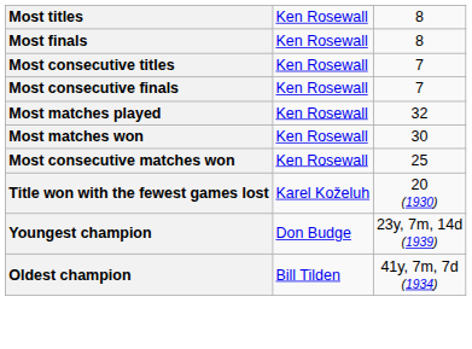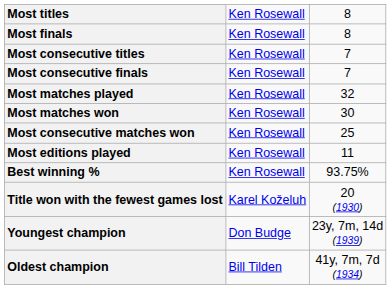 <table class=wikitable>
 <tr>
 <th style="text-align:left;">Most titles</th>
 <td> <a href='#'>Ken Rosewall</a></td>
 <td style="text-align:center;">8</td>
 </tr>
 <tr>
 <th style="text-align:left;">Most finals</th>
 <td> <a href='#'>Ken Rosewall</a></td>
 <td style="text-align:center;">8</td>
 </tr>
 <tr>
 <th style="text-align:left;">Most consecutive titles</th>
 <td> <a href='#'>Ken Rosewall</a><br></td>
 <td style="text-align:center;">7</td>
 </tr>
 <tr>
 <th style="text-align:left;">Most consecutive finals</th>
 <td> <a href='#'>Ken Rosewall</a><br></td>
 <td style="text-align:center;">7</td>
 </tr>
 <tr>
 <th style="text-align:left;">Most matches played</th>
 <td> <a href='#'>Ken Rosewall</a></td>
 <td style="text-align:center;">32</td>
 </tr>
 <tr>
 <th style="text-align:left;">Most matches won</th>
 <td> <a href='#'>Ken Rosewall</a></td>
 <td style="text-align:center;">30</td>
 </tr>
 <tr>
 <th style="text-align:left;">Most consecutive matches won</th>
 <td> <a href='#'>Ken Rosewall</a></td>
 <td style="text-align:center;">25</td>
 </tr>
 <tr>
+<th style="text-align:left;">Most editions played</th>
+<td> <a href='#'>Ken Rosewall</a></td>
+<td style="text-align:center;">11</td>
+</tr>
+<tr>
+<th style="text-align:left;">Best winning %</th>
+<td> <a href='#'>Ken Rosewall</a></td>
+<td style="text-align:center;">93.75%</td>
+</tr>
+<tr>
 <th style="text-align:left;">Title won with the fewest games lost</th>
 <td> <a href='#'>Karel Koželuh</a></td>
 <td style="text-align:center;">20<br><small><em>(<a href='#'>1930</a>)</em></small></td>
 </tr>
 <tr>
 <th style="text-align:left;">Youngest champion</th>
 <td> <a href='#'>Don Budge</a></td>
 <td style="text-align:center;">23y, 7m, 14d<br><small><em>(<a href='#'>1939</a>)</em></small></td>
 </tr>
 <tr>
 <th style="text-align:left;">Oldest champion</th>
 <td> <a href='#'>Bill Tilden</a></td>
 <td style="text-align:center;">41y, 7m, 7d<br><small><em>(<a href='#'>1934</a>)</em></small></td>
 </tr>
 </table>
